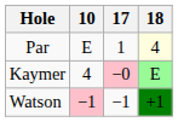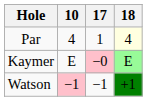 <table class="wikitable" style="text-align:center">
 <tr>
 <th>Hole</th>
 <th> 10 </th>
 <th> 17 </th>
 <th> 18 </th>
 </tr>
 <tr>
 <td>Par</td>
-<td>E</td>
+<td>4</td>
 <td>1</td>
 <td style="background: lightyellow;">4</td>
 </tr>
 <tr>
 <td align=left> Kaymer</td>
-<td>4</td>
+<td>E</td>
 <td style="background:Pink;">−0</td>
 <td style="background:PaleGreen;">E</td>
 </tr>
 <tr>
 <td align=left> Watson</td>
 <td style="background:Pink;">−1</td>
 <td>−1</td>
 <td style="background:Green;">+1</td>
 </tr>
 </table>
